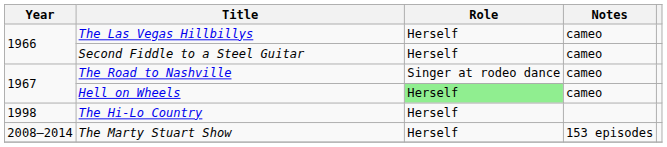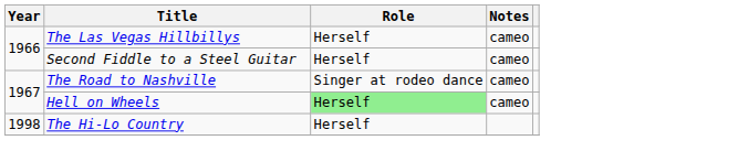 <table class="wikitable sortable">
 <tr>
 <th>Year</th>
 <th width=50%>Title</th>
 <th>Role</th>
 <th class="unsortable">Notes</th>
 <th></th>
 </tr>
 <tr>
 <td rowspan="2">1966</td>
 <td><em><a href='#'>The Las Vegas Hillbillys</a></em></td>
 <td>Herself</td>
 <td>cameo</td>
 <td align="center"></td>
 </tr>
 <tr>
 <td><em>Second Fiddle to a Steel Guitar</em></td>
 <td>Herself</td>
 <td>cameo</td>
 <td align="center"></td>
 </tr>
 <tr>
 <td rowspan="2">1967</td>
 <td><em><a href='#'>The Road to Nashville</a></em></td>
 <td>Singer at rodeo dance</td>
 <td>cameo</td>
 <td align="center"></td>
 </tr>
 <tr>
 <td><em><a href='#'>Hell on Wheels</a></em></td>
 <td style="background: lightgreen;">Herself</td>
 <td>cameo</td>
 <td align="center"></td>
 </tr>
 <tr>
 <td>1998</td>
 <td><em><a href='#'>The Hi-Lo Country</a></em></td>
 <td>Herself</td>
 <td></td>
 <td align="center"></td>
 </tr>
 <tr>
-<td>2008–2014</td>
-<td><em>The Marty Stuart Show</em></td>
-<td>Herself</td>
-<td>153 episodes</td>
-<td align="center"></td>
-</tr>
-<tr>
 </tr>
 </table>
